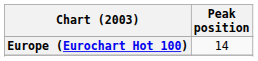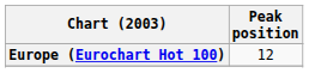 <table class="wikitable sortable plainrowheaders" style="text-align:center">
 <tr>
 <th scope="col">Chart (2003)</th>
 <th scope="col">Peak<br>position</th>
 </tr>
 <tr>
 </tr>
 <tr>
 <th scope="row">Europe (<a href='#'>Eurochart Hot 100</a>)</th>
-<td>14</td>
+<td>12</td>
 </tr>
 <tr>
 </tr>
 <tr>
 </tr>
 <tr>
 </tr>
 </table>
